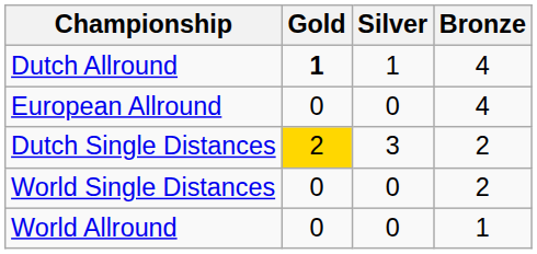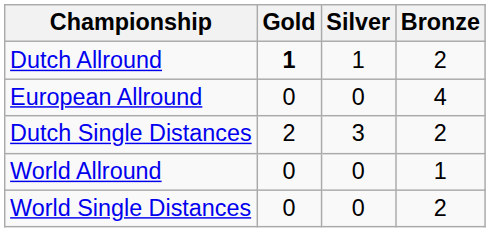 <table class="wikitable">
 <tr>
 <th>Championship</th>
 <th>Gold <br> </th>
 <th>Silver <br> </th>
 <th>Bronze <br> </th>
 </tr>
 <tr>
 <td><a href='#'>Dutch Allround</a></td>
 <td style="text-align:center"><strong>1</strong></td>
 <td style="text-align:center">1</td>
-<td style="text-align:center">4</td>
+<td style="text-align:center">2</td>
 </tr>
 <tr>
 <td><a href='#'>European Allround</a></td>
 <td style="text-align:center">0</td>
 <td style="text-align:center">0</td>
 <td style="text-align:center">4</td>
 </tr>
 <tr>
 <td><a href='#'>Dutch Single Distances</a></td>
-<td style="background: gold; text-align:center">2</td>
+<td style="text-align:center">2</td>
 <td style="text-align:center">3</td>
-<td style="text-align:center">2</td>
-</tr>
-<tr>
-<td><a href='#'>World Single Distances</a></td>
-<td style="text-align:center">0</td>
-<td style="text-align:center">0</td>
 <td style="text-align:center">2</td>
 </tr>
 <tr>
 <td><a href='#'>World Allround</a></td>
 <td style="text-align:center">0</td>
 <td style="text-align:center">0</td>
 <td style="text-align:center">1</td>
 </tr>
+<tr>
+<td><a href='#'>World Single Distances</a></td>
+<td style="text-align:center">0</td>
+<td style="text-align:center">0</td>
+<td style="text-align:center">2</td>
+</tr>
 </table>
